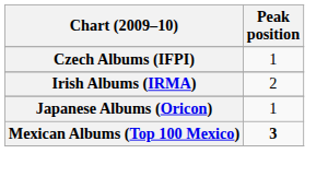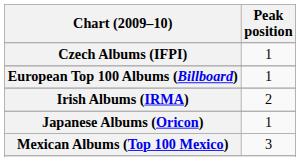 <table class="wikitable sortable plainrowheaders" style="text-align:center;">
 <tr>
 <th>Chart (2009–10)</th>
 <th>Peak<br>position</th>
 </tr>
 <tr>
 </tr>
 <tr>
 </tr>
 <tr>
 </tr>
 <tr>
 </tr>
 <tr>
 </tr>
 <tr>
 <th scope="row">Czech Albums (IFPI)</th>
 <td style="text-align:center;">1</td>
 </tr>
 <tr>
 </tr>
 <tr>
 </tr>
 <tr>
+<th scope="row">European Top 100 Albums (<em><a href='#'>Billboard</a></em>)</th>
+<td style="text-align:center;">1</td>
+</tr>
+<tr>
 </tr>
 <tr>
 </tr>
 <tr>
 </tr>
 <tr>
 </tr>
 <tr>
 <th scope="row">Irish Albums (<a href='#'>IRMA</a>)</th>
 <td style="text-align:center">2</td>
 </tr>
 <tr>
 </tr>
 <tr>
 <th scope="row">Japanese Albums (<a href='#'>Oricon</a>)</th>
 <td style="text-align:center;">1</td>
 </tr>
 <tr>
 <th scope="row">Mexican Albums (<a href='#'>Top 100 Mexico</a>)</th>
-<td style="text-align:center;"><strong>3</strong></td>
+<td style="text-align:center;">3</td>
 </tr>
 <tr>
 </tr>
 <tr>
 </tr>
 <tr>
 </tr>
 <tr>
 </tr>
 <tr>
 </tr>
 <tr>
 </tr>
 <tr>
 </tr>
 <tr>
 </tr>
 <tr>
 </tr>
 <tr>
 </tr>
 <tr>
 </tr>
 <tr>
 </tr>
 <tr>
 </tr>
 </table>
